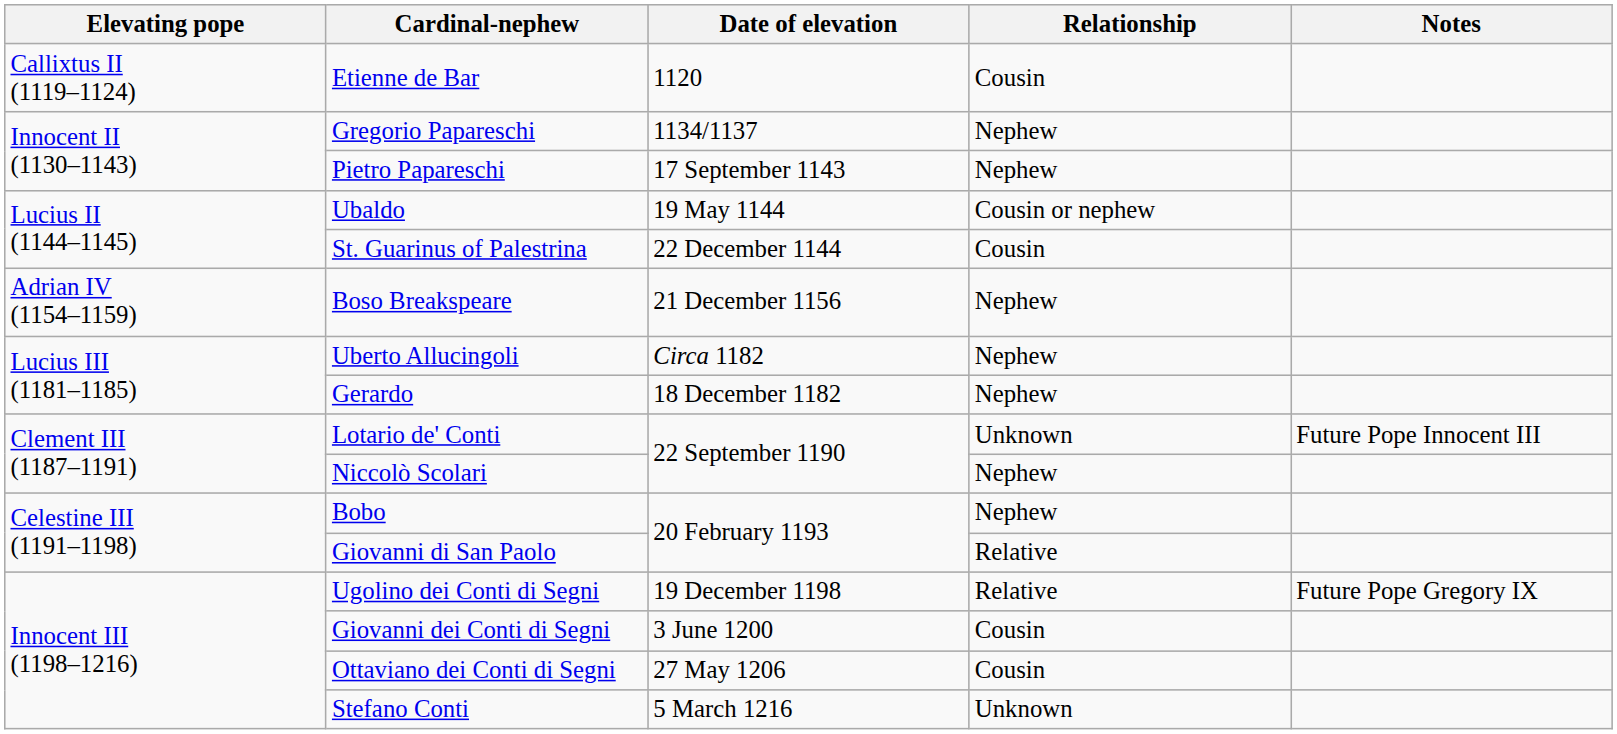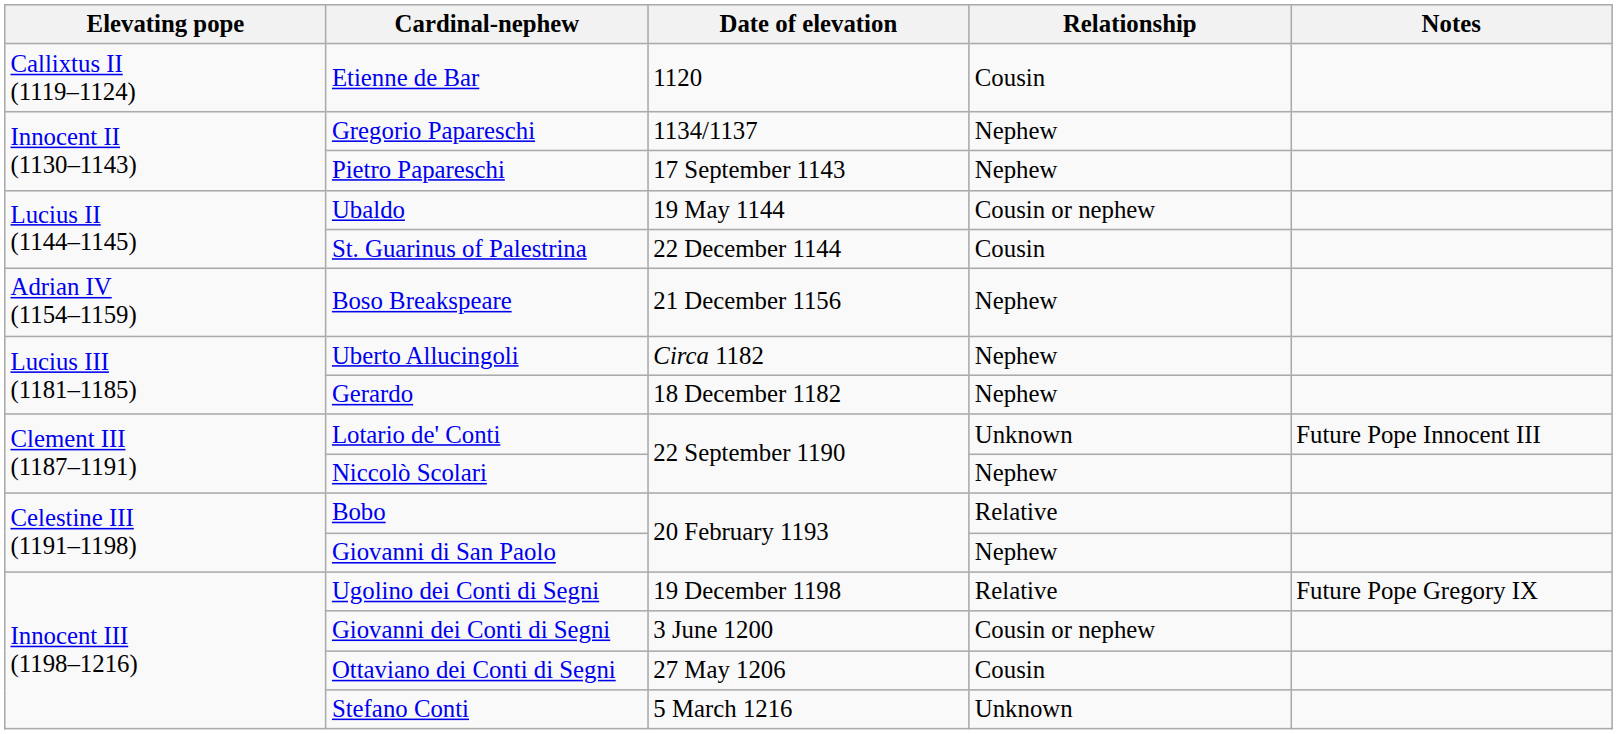 <table class=wikitable>
 <tr>
 <th width="200">Elevating pope</th>
 <th width="200">Cardinal-nephew</th>
 <th width="200">Date of elevation</th>
 <th width="200">Relationship</th>
 <th width="200">Notes</th>
 </tr>
 <tr>
 <td><a href='#'>Callixtus II</a><br>(1119–1124)</td>
 <td><a href='#'>Etienne de Bar</a></td>
 <td>1120</td>
 <td>Cousin</td>
 <td></td>
 </tr>
 <tr>
 <td rowspan=2><a href='#'>Innocent II</a><br>(1130–1143)</td>
 <td><a href='#'>Gregorio Papareschi</a></td>
 <td>1134/1137</td>
 <td>Nephew</td>
 <td></td>
 </tr>
 <tr>
 <td><a href='#'>Pietro Papareschi</a></td>
 <td>17 September 1143</td>
 <td>Nephew</td>
 <td></td>
 </tr>
 <tr>
 <td rowspan=2><a href='#'>Lucius II</a><br>(1144–1145)</td>
 <td><a href='#'>Ubaldo</a></td>
 <td>19 May 1144</td>
 <td>Cousin or nephew</td>
 <td></td>
 </tr>
 <tr>
 <td><a href='#'>St. Guarinus of Palestrina</a></td>
 <td>22 December 1144</td>
 <td>Cousin</td>
 <td></td>
 </tr>
 <tr>
 <td><a href='#'>Adrian IV</a><br>(1154–1159)</td>
 <td><a href='#'>Boso Breakspeare</a></td>
 <td>21 December 1156</td>
 <td>Nephew</td>
 <td></td>
 </tr>
 <tr>
 <td rowspan=2><a href='#'>Lucius III</a><br>(1181–1185)</td>
 <td><a href='#'>Uberto Allucingoli</a></td>
 <td><em>Circa</em> 1182</td>
 <td>Nephew</td>
 <td></td>
 </tr>
 <tr>
 <td><a href='#'>Gerardo</a></td>
 <td>18 December 1182</td>
 <td>Nephew</td>
 <td></td>
 </tr>
 <tr>
 <td rowspan=2><a href='#'>Clement III</a><br>(1187–1191)</td>
 <td><a href='#'>Lotario de' Conti</a></td>
 <td rowspan=2>22 September 1190</td>
 <td>Unknown</td>
 <td>Future Pope Innocent III</td>
 </tr>
 <tr>
 <td><a href='#'>Niccolò Scolari</a></td>
 <td>Nephew</td>
 <td></td>
 </tr>
 <tr>
 <td rowspan=2><a href='#'>Celestine III</a><br>(1191–1198)</td>
 <td><a href='#'>Bobo</a></td>
 <td rowspan=2>20 February 1193</td>
-<td>Nephew</td>
+<td>Relative</td>
 <td></td>
 </tr>
 <tr>
 <td><a href='#'>Giovanni di San Paolo</a></td>
-<td>Relative</td>
+<td>Nephew</td>
 <td></td>
 </tr>
 <tr>
 <td rowspan=4><a href='#'>Innocent III</a><br>(1198–1216)</td>
 <td><a href='#'>Ugolino dei Conti di Segni</a></td>
 <td>19 December 1198</td>
 <td>Relative</td>
 <td>Future Pope Gregory IX</td>
 </tr>
 <tr>
 <td><a href='#'>Giovanni dei Conti di Segni</a></td>
 <td>3 June 1200</td>
-<td>Cousin</td>
+<td>Cousin or nephew</td>
 <td></td>
 </tr>
 <tr>
 <td><a href='#'>Ottaviano dei Conti di Segni</a></td>
 <td>27 May 1206</td>
 <td>Cousin</td>
 <td></td>
 </tr>
 <tr>
 <td><a href='#'>Stefano Conti</a></td>
 <td>5 March 1216</td>
 <td>Unknown</td>
 <td></td>
 </tr>
 </table>
